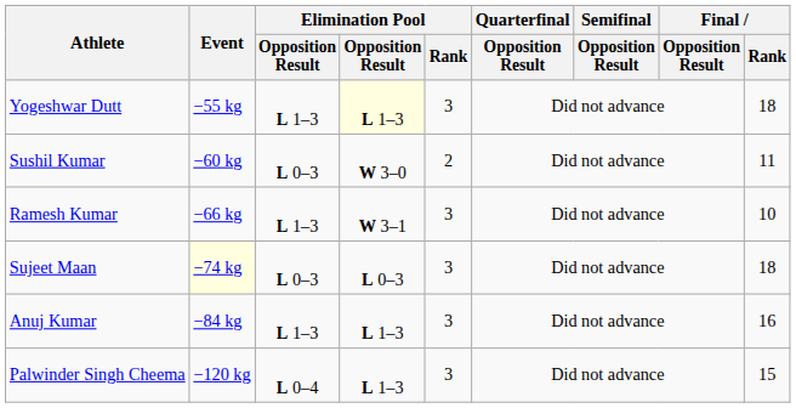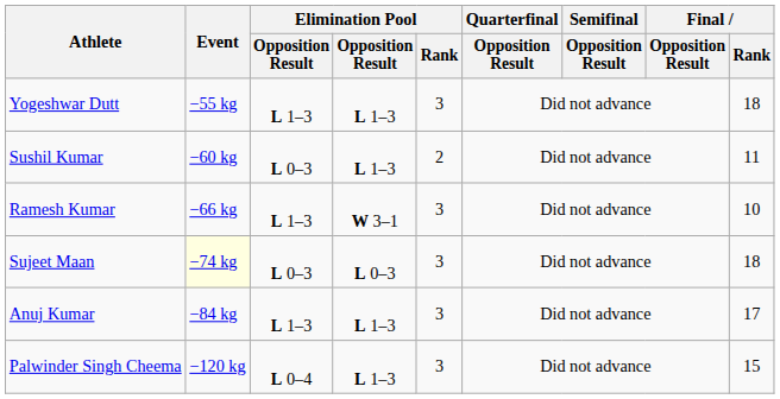 <table class="wikitable" style="font-size:90%">
 <tr>
 <th rowspan="2">Athlete</th>
 <th rowspan="2">Event</th>
 <th colspan=3>Elimination Pool</th>
 <th>Quarterfinal</th>
 <th>Semifinal</th>
 <th colspan=2>Final / </th>
 </tr>
 <tr style="font-size: 95%">
 <th>Opposition<br>Result</th>
 <th>Opposition<br>Result</th>
 <th>Rank</th>
 <th>Opposition<br>Result</th>
 <th>Opposition<br>Result</th>
 <th>Opposition<br>Result</th>
 <th>Rank</th>
 </tr>
 <tr align=center>
 <td align=left><a href='#'>Yogeshwar Dutt</a></td>
 <td align=left><a href='#'>−55 kg</a></td>
 <td><br><strong>L</strong> 1–3 <sup></sup></td>
-<td style="background: lightyellow;"><br><strong>L</strong> 1–3 <sup></sup></td>
+<td><br><strong>L</strong> 1–3 <sup></sup></td>
 <td>3</td>
 <td colspan=3>Did not advance</td>
 <td>18</td>
 </tr>
 <tr align=center>
 <td align=left><a href='#'>Sushil Kumar</a></td>
 <td align=left><a href='#'>−60 kg</a></td>
 <td><br><strong>L</strong> 0–3 <sup></sup></td>
-<td><br><strong>W</strong> 3–0 <sup></sup></td>
+<td><br><strong>L</strong> 1–3 <sup></sup></td>
 <td>2</td>
 <td colspan=3>Did not advance</td>
 <td>11</td>
 </tr>
 <tr align=center>
 <td align=left><a href='#'>Ramesh Kumar</a></td>
 <td align=left><a href='#'>−66 kg</a></td>
 <td><br><strong>L</strong> 1–3 <sup></sup></td>
 <td><br><strong>W</strong> 3–1 <sup></sup></td>
 <td>3</td>
 <td colspan=3>Did not advance</td>
 <td>10</td>
 </tr>
 <tr align=center>
 <td align=left><a href='#'>Sujeet Maan</a></td>
 <td align=left style="background: lightyellow;"><a href='#'>−74 kg</a></td>
 <td><br><strong>L</strong> 0–3 <sup></sup></td>
 <td><br><strong>L</strong> 0–3 <sup></sup></td>
 <td>3</td>
 <td colspan=3>Did not advance</td>
 <td>18</td>
 </tr>
 <tr align=center>
 <td align=left><a href='#'>Anuj Kumar</a></td>
 <td align=left><a href='#'>−84 kg</a></td>
 <td><br><strong>L</strong> 1–3 <sup></sup></td>
 <td><br><strong>L</strong> 1–3 <sup></sup></td>
 <td>3</td>
 <td colspan=3>Did not advance</td>
-<td>16</td>
+<td>17</td>
 </tr>
 <tr align=center>
 <td align=left><a href='#'>Palwinder Singh Cheema</a></td>
 <td align=left><a href='#'>−120 kg</a></td>
 <td><br><strong>L</strong> 0–4 <sup></sup></td>
 <td><br><strong>L</strong> 1–3 <sup></sup></td>
 <td>3</td>
 <td colspan=3>Did not advance</td>
 <td>15</td>
 </tr>
 </table>
